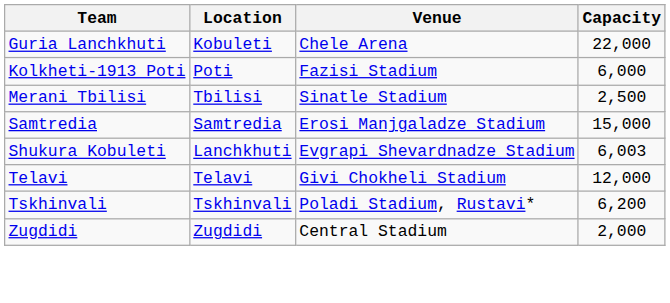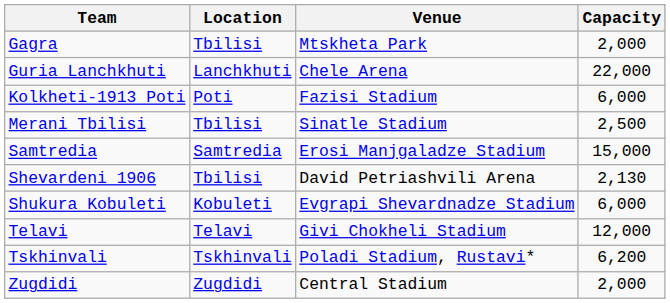 <table class="wikitable sortable" border="1">
 <tr>
 <th>Team</th>
 <th>Location</th>
 <th>Venue</th>
 <th>Capacity</th>
 </tr>
 <tr>
+<td><a href='#'>Gagra</a></td>
+<td><a href='#'>Tbilisi</a></td>
+<td><a href='#'>Mtskheta Park</a></td>
+<td align="center">2,000</td>
+</tr>
+<tr>
 <td><a href='#'>Guria Lanchkhuti</a></td>
-<td><a href='#'>Kobuleti</a></td>
+<td><a href='#'>Lanchkhuti</a></td>
 <td><a href='#'>Chele Arena</a></td>
 <td align="center">22,000</td>
 </tr>
 <tr>
 <td><a href='#'>Kolkheti-1913 Poti</a></td>
 <td><a href='#'>Poti</a></td>
 <td><a href='#'>Fazisi Stadium</a></td>
 <td align="center">6,000</td>
 </tr>
 <tr>
 <td><a href='#'>Merani Tbilisi</a></td>
 <td><a href='#'>Tbilisi</a></td>
 <td><a href='#'>Sinatle Stadium</a></td>
 <td align="center">2,500</td>
 </tr>
 <tr>
 <td><a href='#'>Samtredia</a></td>
 <td><a href='#'>Samtredia</a></td>
 <td><a href='#'>Erosi Manjgaladze Stadium</a></td>
 <td align="center">15,000</td>
 </tr>
 <tr>
+<td><a href='#'>Shevardeni 1906</a></td>
+<td><a href='#'>Tbilisi</a></td>
+<td>David Petriashvili Arena</td>
+<td align="center">2,130</td>
+</tr>
+<tr>
 <td><a href='#'>Shukura Kobuleti</a></td>
-<td><a href='#'>Lanchkhuti</a></td>
+<td><a href='#'>Kobuleti</a></td>
 <td><a href='#'>Evgrapi Shevardnadze Stadium</a></td>
-<td align="center">6,003</td>
+<td align="center">6,000</td>
 </tr>
 <tr>
 <td><a href='#'>Telavi</a></td>
 <td><a href='#'>Telavi</a></td>
 <td><a href='#'>Givi Chokheli Stadium</a></td>
 <td align="center">12,000</td>
 </tr>
 <tr>
 <td><a href='#'>Tskhinvali</a></td>
 <td><a href='#'>Tskhinvali</a></td>
 <td><a href='#'>Poladi Stadium</a>, <a href='#'>Rustavi</a>*</td>
 <td align="center">6,200</td>
 </tr>
 <tr>
 <td><a href='#'>Zugdidi</a></td>
 <td><a href='#'>Zugdidi</a></td>
 <td>Central Stadium</td>
 <td align="center">2,000</td>
 </tr>
 </table>
